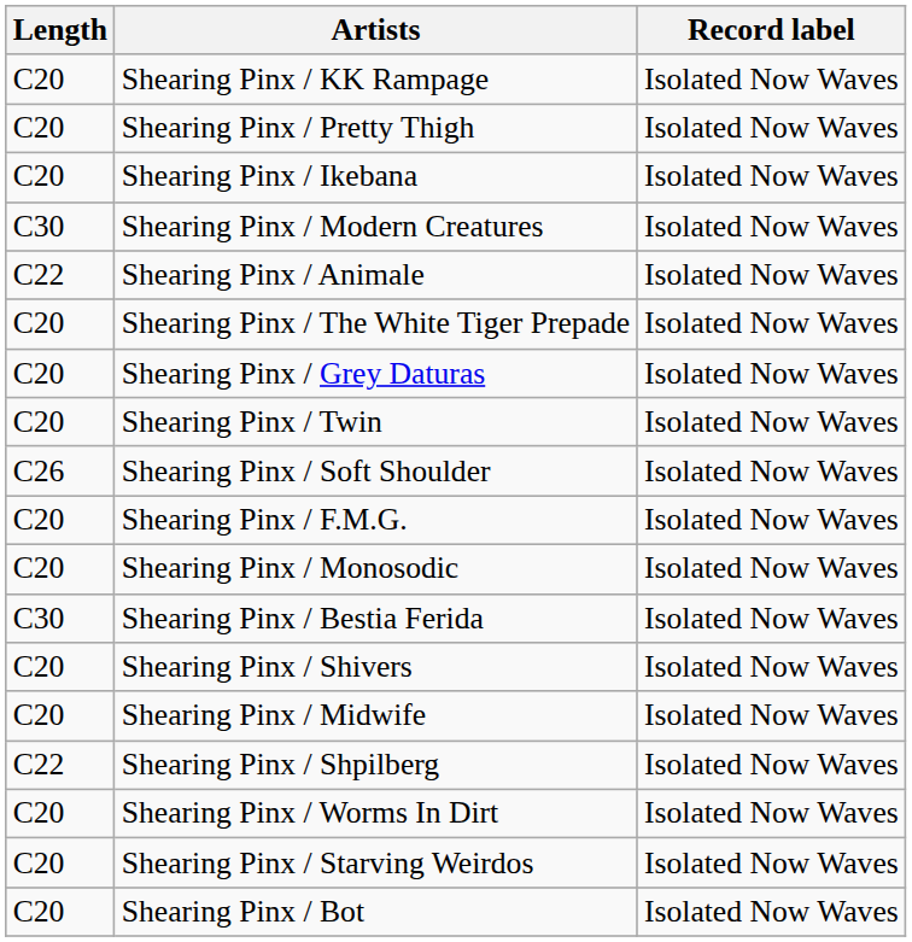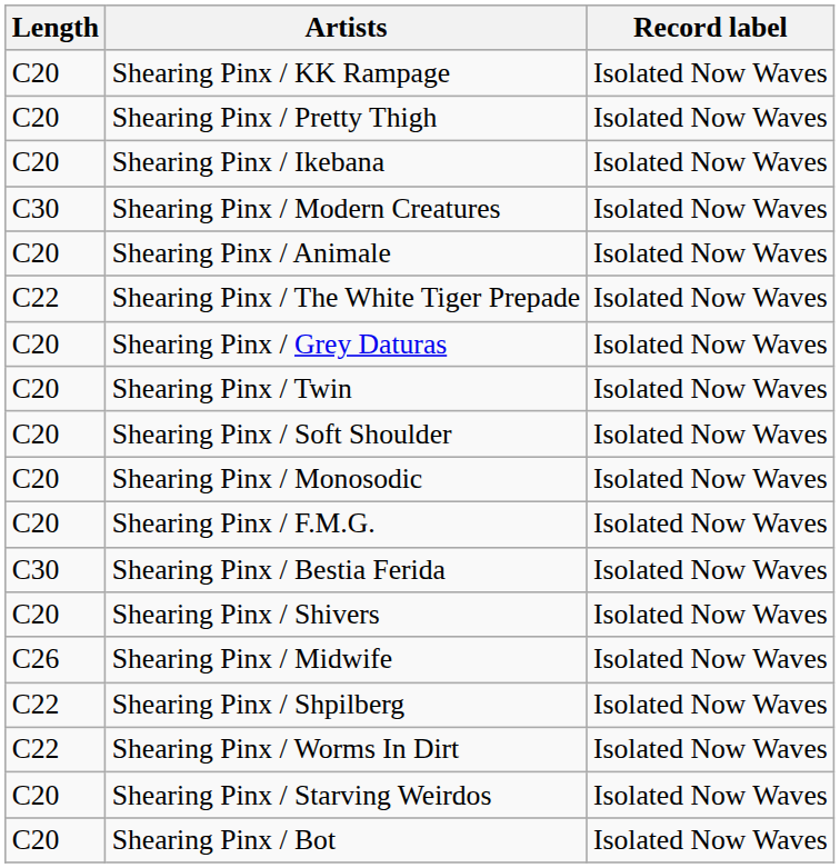 <table class="wikitable">
 <tr>
 <th>Length</th>
 <th>Artists</th>
 <th>Record label</th>
 </tr>
 <tr>
 <td>C20</td>
 <td>Shearing Pinx / KK Rampage</td>
 <td>Isolated Now Waves</td>
 </tr>
 <tr>
 <td>C20</td>
 <td>Shearing Pinx / Pretty Thigh</td>
 <td>Isolated Now Waves</td>
 </tr>
 <tr>
 <td>C20</td>
 <td>Shearing Pinx / Ikebana</td>
 <td>Isolated Now Waves</td>
 </tr>
 <tr>
 <td>C30</td>
 <td>Shearing Pinx / Modern Creatures</td>
 <td>Isolated Now Waves</td>
 </tr>
 <tr>
-<td>C22</td>
+<td>C20</td>
 <td>Shearing Pinx / Animale</td>
 <td>Isolated Now Waves</td>
 </tr>
 <tr>
-<td>C20</td>
+<td>C22</td>
 <td>Shearing Pinx / The White Tiger Prepade</td>
 <td>Isolated Now Waves</td>
 </tr>
 <tr>
 <td>C20</td>
 <td>Shearing Pinx / <a href='#'>Grey Daturas</a></td>
 <td>Isolated Now Waves</td>
 </tr>
 <tr>
 <td>C20</td>
 <td>Shearing Pinx / Twin</td>
 <td>Isolated Now Waves</td>
 </tr>
 <tr>
-<td>C26</td>
+<td>C20</td>
 <td>Shearing Pinx / Soft Shoulder</td>
 <td>Isolated Now Waves</td>
 </tr>
 <tr>
 <td>C20</td>
-<td>Shearing Pinx / F.M.G.</td>
+<td>Shearing Pinx / Monosodic</td>
 <td>Isolated Now Waves</td>
 </tr>
 <tr>
 <td>C20</td>
-<td>Shearing Pinx / Monosodic</td>
+<td>Shearing Pinx / F.M.G.</td>
 <td>Isolated Now Waves</td>
 </tr>
 <tr>
 <td>C30</td>
 <td>Shearing Pinx / Bestia Ferida</td>
 <td>Isolated Now Waves</td>
 </tr>
 <tr>
 <td>C20</td>
 <td>Shearing Pinx / Shivers</td>
 <td>Isolated Now Waves</td>
 </tr>
 <tr>
-<td>C20</td>
+<td>C26</td>
 <td>Shearing Pinx / Midwife</td>
 <td>Isolated Now Waves</td>
 </tr>
 <tr>
 <td>C22</td>
 <td>Shearing Pinx / Shpilberg</td>
 <td>Isolated Now Waves</td>
 </tr>
 <tr>
-<td>C20</td>
+<td>C22</td>
 <td>Shearing Pinx / Worms In Dirt</td>
 <td>Isolated Now Waves</td>
 </tr>
 <tr>
 <td>C20</td>
 <td>Shearing Pinx / Starving Weirdos</td>
 <td>Isolated Now Waves</td>
 </tr>
 <tr>
 <td>C20</td>
 <td>Shearing Pinx / Bot</td>
 <td>Isolated Now Waves</td>
 </tr>
 </table>
